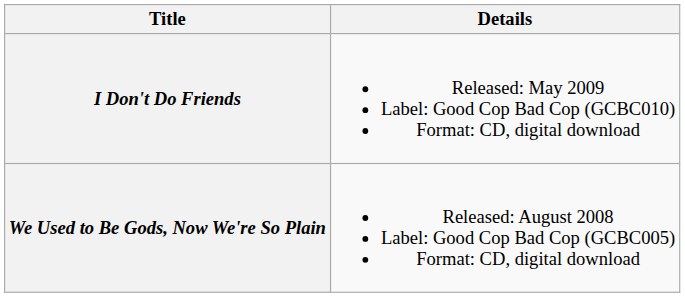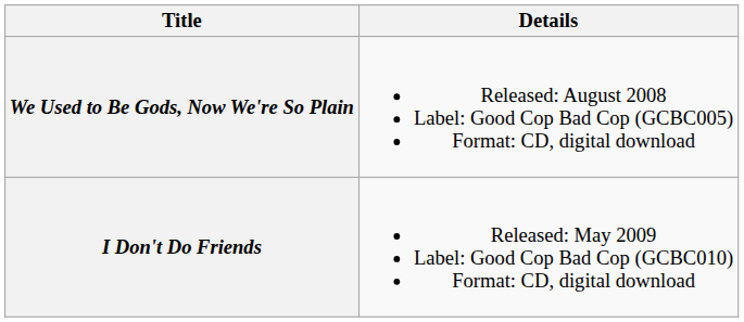 <table class="wikitable plainrowheaders" style="text-align:center;" border="1">
 <tr>
 <th>Title</th>
 <th>Details</th>
 </tr>
 <tr>
+<th scope="row"><em>We Used to Be Gods, Now We're So Plain</em></th>
+<td><br><ul><li>Released: August 2008</li><li>Label: Good Cop Bad Cop (GCBC005)</li><li>Format: CD, digital download</li></ul></td>
+</tr>
+<tr>
 <th scope="row"><em>I Don't Do Friends</em></th>
 <td><br><ul><li>Released: May 2009</li><li>Label: Good Cop Bad Cop (GCBC010)</li><li>Format: CD, digital download</li></ul></td>
 </tr>
-<tr>
-<th scope="row"><em>We Used to Be Gods, Now We're So Plain</em></th>
-<td><br><ul><li>Released: August 2008</li><li>Label: Good Cop Bad Cop (GCBC005)</li><li>Format: CD, digital download</li></ul></td>
-</tr>
 </table>
